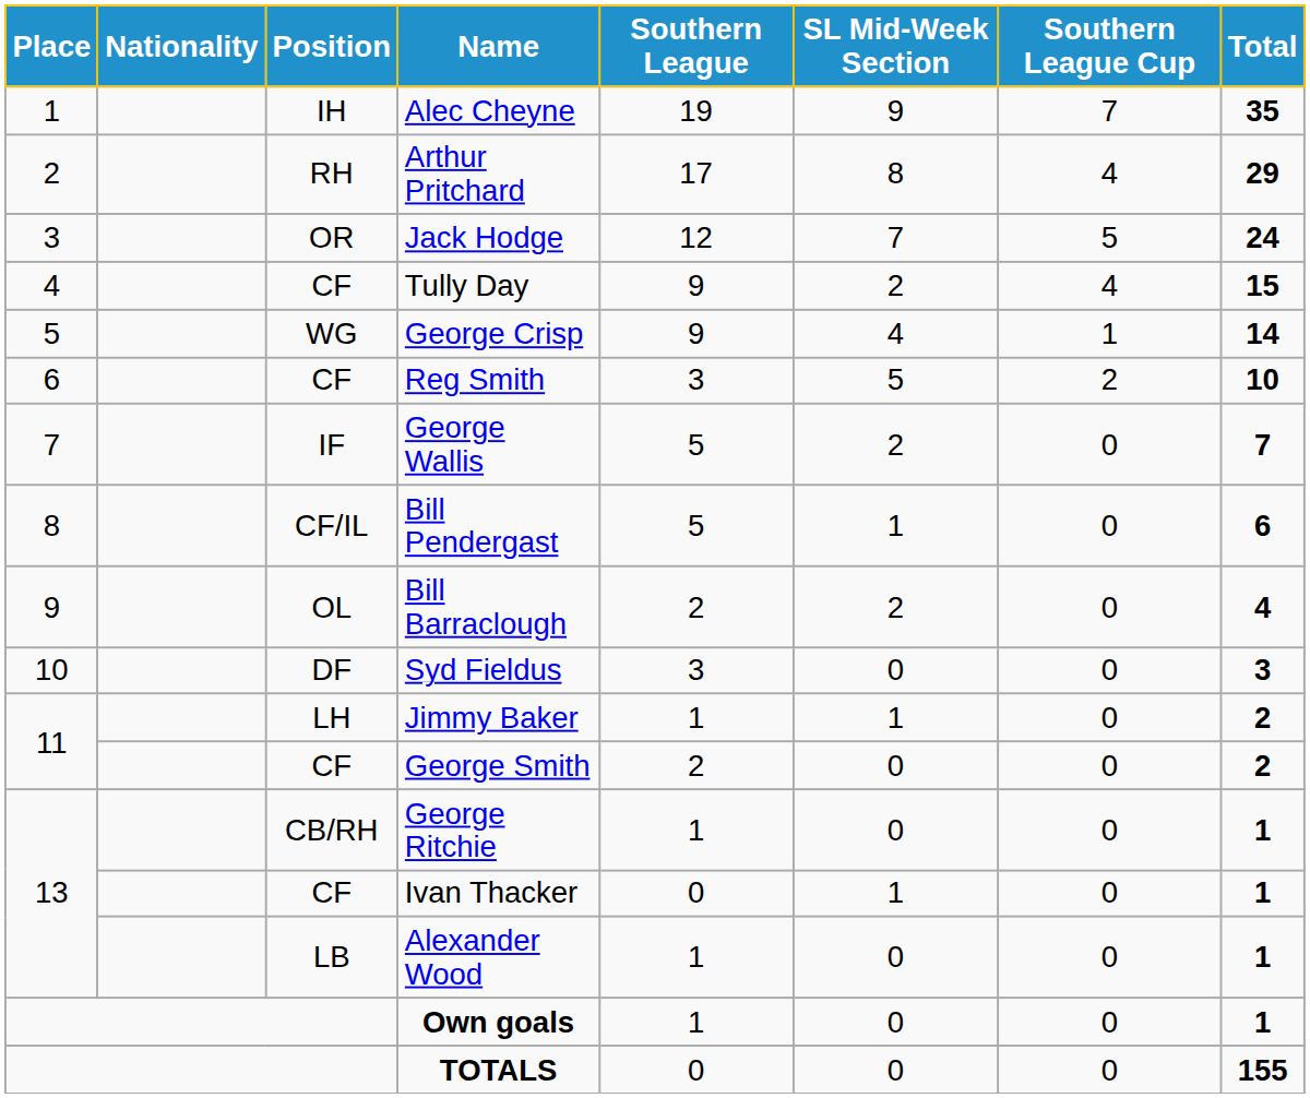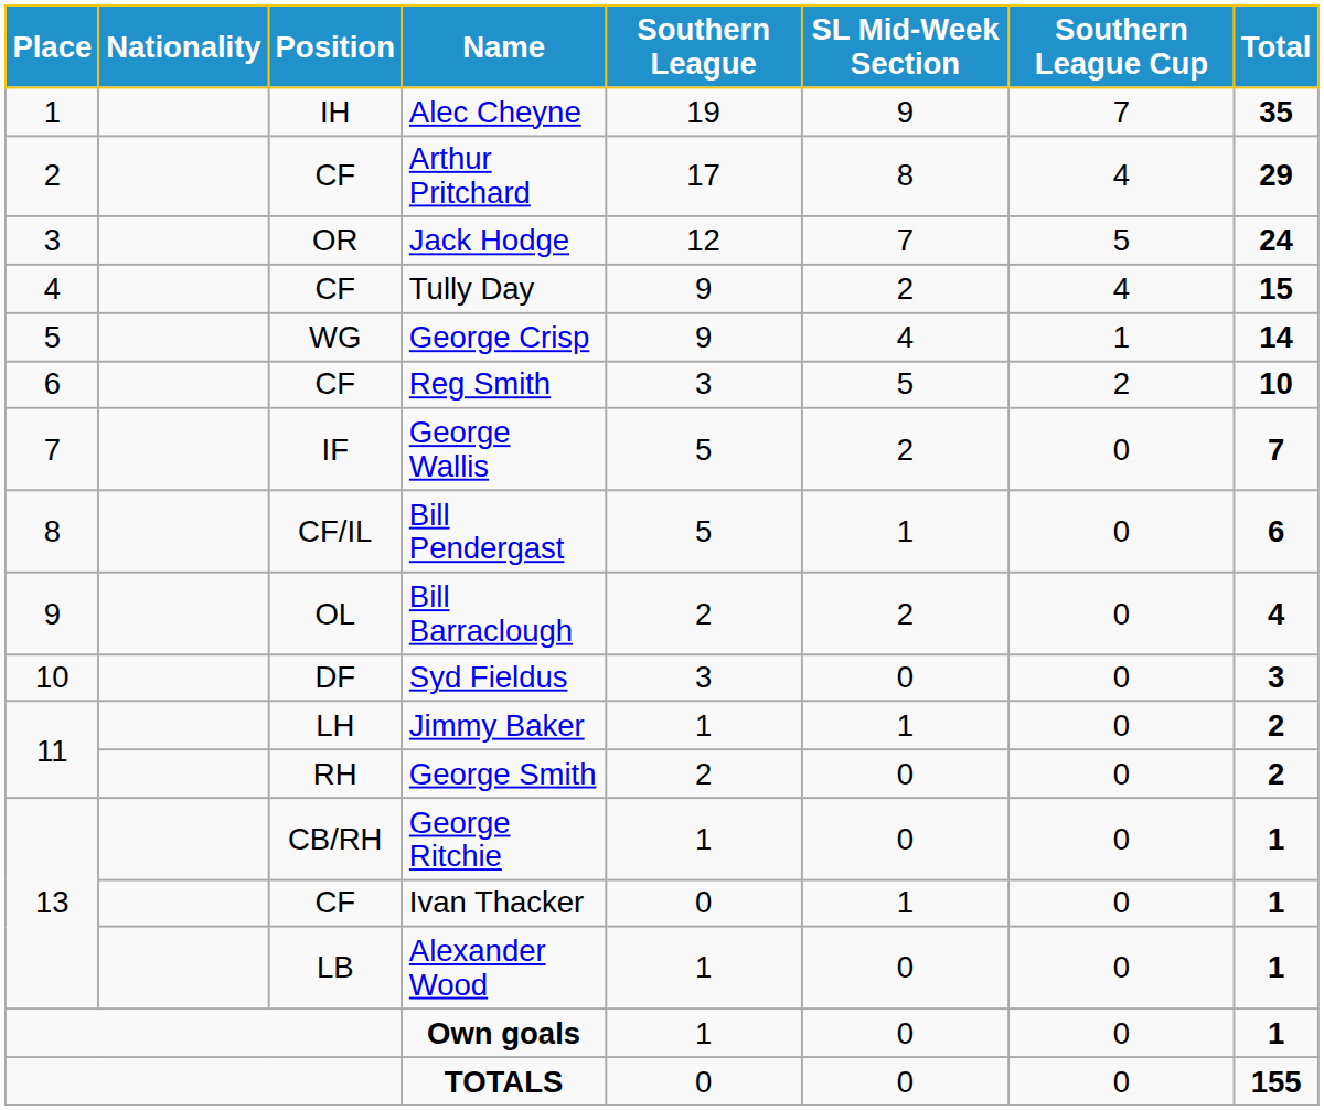 <table class="wikitable" style="text-align:center; font-size:90%; width:100%;">
 <tr>
 <th style="background:#2191CC; color:white; border:1px solid #F7C408; text-align:center;">Place</th>
 <th style="background:#2191CC; color:white; border:1px solid #F7C408; text-align:center;">Nationality</th>
 <th style="background:#2191CC; color:white; border:1px solid #F7C408; text-align:center;">Position</th>
 <th style="background:#2191CC; color:white; border:1px solid #F7C408; text-align:center;">Name</th>
 <th style="background:#2191CC; color:white; border:1px solid #F7C408; text-align:center;">Southern League</th>
 <th style="background:#2191CC; color:white; border:1px solid #F7C408; text-align:center;">SL Mid-Week Section</th>
 <th style="background:#2191CC; color:white; border:1px solid #F7C408; text-align:center;">Southern League Cup</th>
 <th style="background:#2191CC; color:white; border:1px solid #F7C408; text-align:center;">Total</th>
 </tr>
 <tr>
 <td>1</td>
 <td></td>
 <td>IH</td>
 <td align="left"><a href='#'>Alec Cheyne</a></td>
 <td>19</td>
 <td>9</td>
 <td>7</td>
 <td><strong>35</strong></td>
 </tr>
 <tr>
 <td>2</td>
 <td></td>
-<td>RH</td>
+<td>CF</td>
 <td align="left"><a href='#'>Arthur Pritchard</a></td>
 <td>17</td>
 <td>8</td>
 <td>4</td>
 <td><strong>29</strong></td>
 </tr>
 <tr>
 <td>3</td>
 <td></td>
 <td>OR</td>
 <td align="left"><a href='#'>Jack Hodge</a></td>
 <td>12</td>
 <td>7</td>
 <td>5</td>
 <td><strong>24</strong></td>
 </tr>
 <tr>
 <td>4</td>
 <td></td>
 <td>CF</td>
 <td align="left">Tully Day</td>
 <td>9</td>
 <td>2</td>
 <td>4</td>
 <td><strong>15</strong></td>
 </tr>
 <tr>
 <td>5</td>
 <td></td>
 <td>WG</td>
 <td align="left"><a href='#'>George Crisp</a></td>
 <td>9</td>
 <td>4</td>
 <td>1</td>
 <td><strong>14</strong></td>
 </tr>
 <tr>
 <td>6</td>
 <td></td>
 <td>CF</td>
 <td align="left"><a href='#'>Reg Smith</a></td>
 <td>3</td>
 <td>5</td>
 <td>2</td>
 <td><strong>10</strong></td>
 </tr>
 <tr>
 <td>7</td>
 <td></td>
 <td>IF</td>
 <td align="left"><a href='#'>George Wallis</a></td>
 <td>5</td>
 <td>2</td>
 <td>0</td>
 <td><strong>7</strong></td>
 </tr>
 <tr>
 <td>8</td>
 <td></td>
 <td>CF/IL</td>
 <td align="left"><a href='#'>Bill Pendergast</a></td>
 <td>5</td>
 <td>1</td>
 <td>0</td>
 <td><strong>6</strong></td>
 </tr>
 <tr>
 <td>9</td>
 <td></td>
 <td>OL</td>
 <td align="left"><a href='#'>Bill Barraclough</a></td>
 <td>2</td>
 <td>2</td>
 <td>0</td>
 <td><strong>4</strong></td>
 </tr>
 <tr>
 <td>10</td>
 <td></td>
 <td>DF</td>
 <td align="left"><a href='#'>Syd Fieldus</a></td>
 <td>3</td>
 <td>0</td>
 <td>0</td>
 <td><strong>3</strong></td>
 </tr>
 <tr>
 <td rowspan="2">11</td>
 <td></td>
 <td>LH</td>
 <td align="left"><a href='#'>Jimmy Baker</a></td>
 <td>1</td>
 <td>1</td>
 <td>0</td>
 <td><strong>2</strong></td>
 </tr>
 <tr>
 <td></td>
-<td>CF</td>
+<td>RH</td>
 <td align="left"><a href='#'>George Smith</a></td>
 <td>2</td>
 <td>0</td>
 <td>0</td>
 <td><strong>2</strong></td>
 </tr>
 <tr>
 <td rowspan="3">13</td>
 <td></td>
 <td>CB/RH</td>
 <td align="left"><a href='#'>George Ritchie</a></td>
 <td>1</td>
 <td>0</td>
 <td>0</td>
 <td><strong>1</strong></td>
 </tr>
 <tr>
 <td></td>
 <td>CF</td>
 <td align="left">Ivan Thacker</td>
 <td>0</td>
 <td>1</td>
 <td>0</td>
 <td><strong>1</strong></td>
 </tr>
 <tr>
 <td></td>
 <td>LB</td>
 <td align="left"><a href='#'>Alexander Wood</a></td>
 <td>1</td>
 <td>0</td>
 <td>0</td>
 <td><strong>1</strong></td>
 </tr>
 <tr>
 <td colspan="3"></td>
 <td><strong>Own goals</strong></td>
 <td>1</td>
 <td>0</td>
 <td>0</td>
 <td><strong>1</strong></td>
 </tr>
 <tr>
 <td colspan="3"></td>
 <td><strong>TOTALS</strong></td>
 <td>0</td>
 <td>0</td>
 <td>0</td>
 <td><strong>155</strong></td>
 </tr>
 </table>
